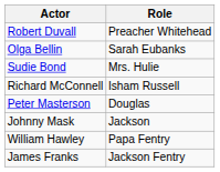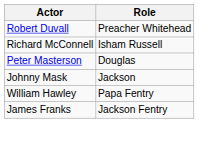 <table class="wikitable">
 <tr>
 <th>Actor</th>
 <th>Role</th>
 </tr>
 <tr>
 <td><a href='#'>Robert Duvall</a></td>
 <td>Preacher Whitehead</td>
-</tr>
-<tr>
-<td><a href='#'>Olga Bellin</a></td>
-<td>Sarah Eubanks</td>
-</tr>
-<tr>
-<td><a href='#'>Sudie Bond</a></td>
-<td>Mrs. Hulie</td>
 </tr>
 <tr>
 <td>Richard McConnell</td>
 <td>Isham Russell</td>
 </tr>
 <tr>
 <td><a href='#'>Peter Masterson</a></td>
 <td>Douglas</td>
 </tr>
 <tr>
 <td>Johnny Mask</td>
 <td>Jackson</td>
 </tr>
 <tr>
 <td>William Hawley</td>
 <td>Papa Fentry</td>
 </tr>
 <tr>
 <td>James Franks</td>
 <td>Jackson Fentry</td>
 </tr>
 </table>
